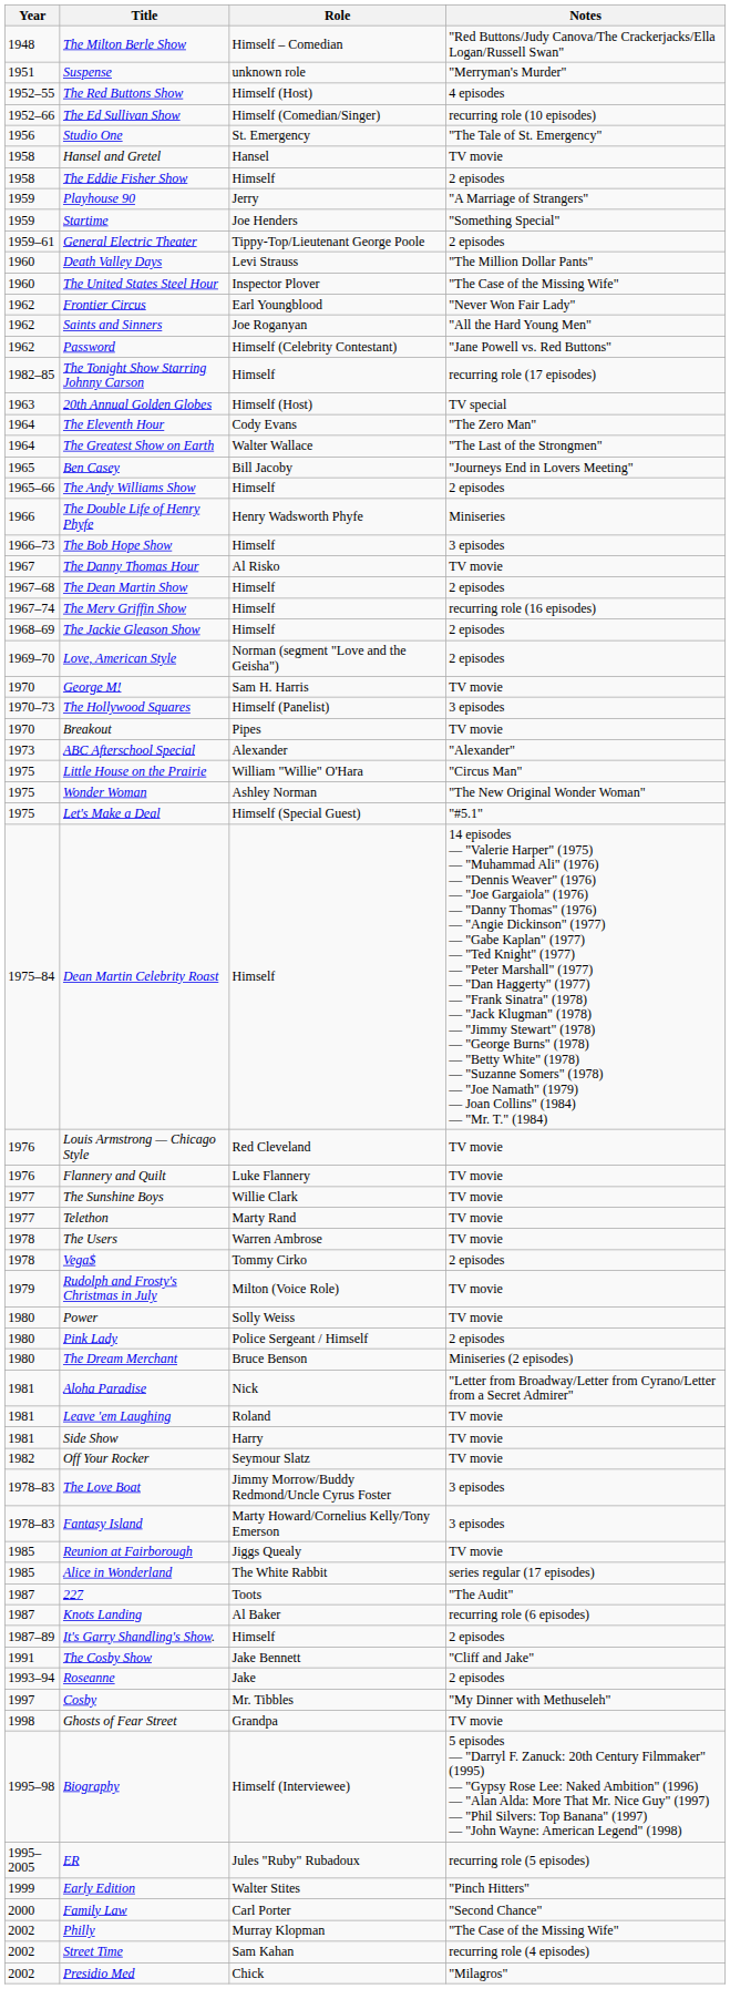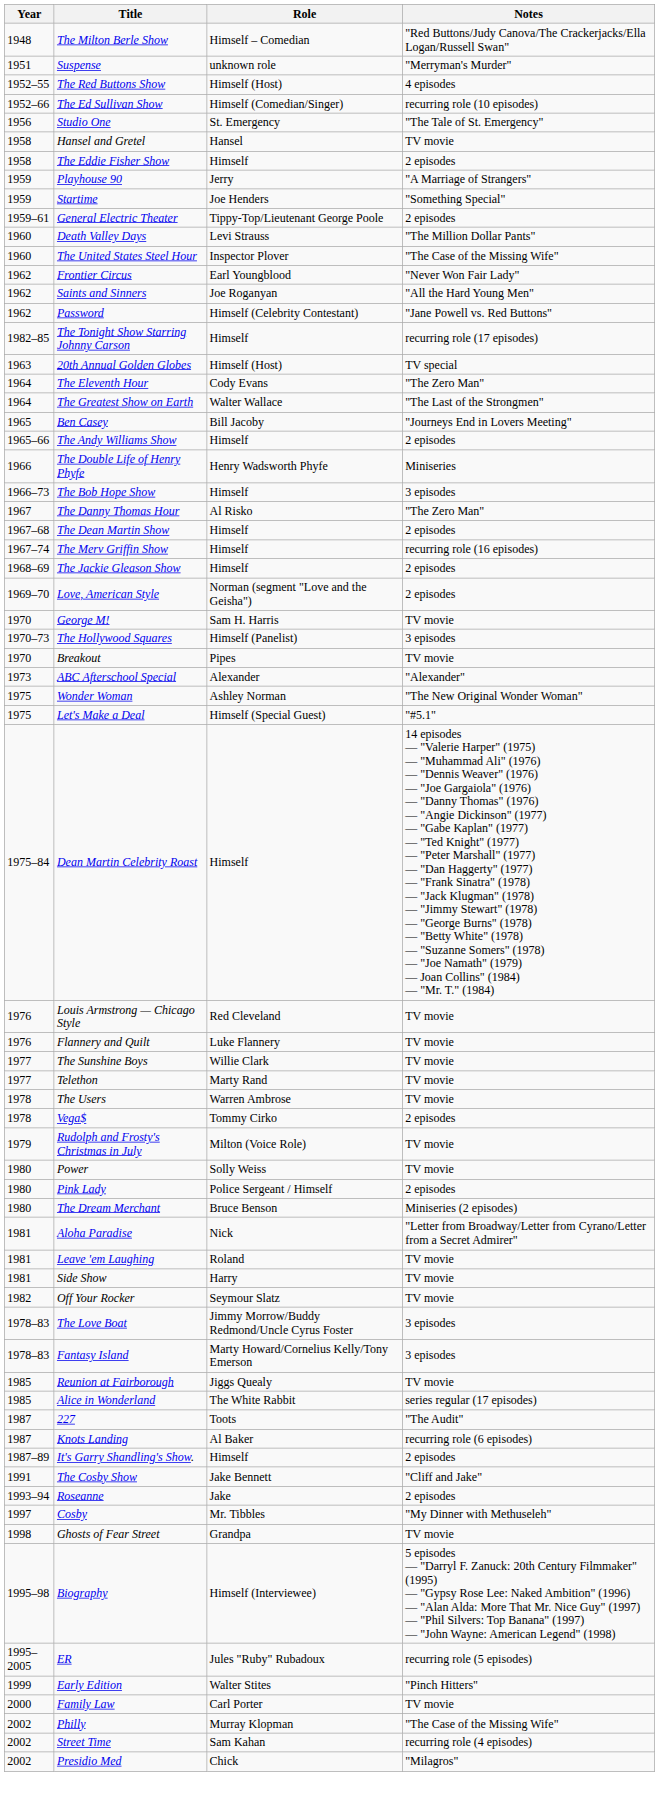 <table class="wikitable">
 <tr>
 <th>Year</th>
 <th>Title</th>
 <th>Role</th>
 <th>Notes</th>
 </tr>
 <tr>
 <td>1948</td>
 <td><em><a href='#'>The Milton Berle Show</a></em></td>
 <td>Himself – Comedian</td>
 <td>"Red Buttons/Judy Canova/The Crackerjacks/Ella Logan/Russell Swan"</td>
 </tr>
 <tr>
 <td>1951</td>
 <td><em><a href='#'>Suspense</a></em></td>
 <td>unknown role</td>
 <td>"Merryman's Murder"</td>
 </tr>
 <tr>
 <td>1952–55</td>
 <td><em><a href='#'>The Red Buttons Show</a></em></td>
 <td>Himself (Host)</td>
 <td>4 episodes</td>
 </tr>
 <tr>
 <td>1952–66</td>
 <td><em><a href='#'>The Ed Sullivan Show</a></em></td>
 <td>Himself (Comedian/Singer)</td>
 <td>recurring role (10 episodes)</td>
 </tr>
 <tr>
 <td>1956</td>
 <td><em><a href='#'>Studio One</a></em></td>
 <td>St. Emergency</td>
 <td>"The Tale of St. Emergency"</td>
 </tr>
 <tr>
 <td>1958</td>
 <td><em>Hansel and Gretel</em></td>
 <td>Hansel</td>
 <td>TV movie</td>
 </tr>
 <tr>
 <td>1958</td>
 <td><em><a href='#'>The Eddie Fisher Show</a></em></td>
 <td>Himself</td>
 <td>2 episodes</td>
 </tr>
 <tr>
 <td>1959</td>
 <td><em><a href='#'>Playhouse 90</a></em></td>
 <td>Jerry</td>
 <td>"A Marriage of Strangers"</td>
 </tr>
 <tr>
 <td>1959</td>
 <td><em><a href='#'>Startime</a></em></td>
 <td>Joe Henders</td>
 <td>"Something Special"</td>
 </tr>
 <tr>
 <td>1959–61</td>
 <td><em><a href='#'>General Electric Theater</a></em></td>
 <td>Tippy-Top/Lieutenant George Poole</td>
 <td>2 episodes</td>
 </tr>
 <tr>
 <td>1960</td>
 <td><em><a href='#'>Death Valley Days</a></em></td>
 <td>Levi Strauss</td>
 <td>"The Million Dollar Pants"</td>
 </tr>
 <tr>
 <td>1960</td>
 <td><em><a href='#'>The United States Steel Hour</a></em></td>
 <td>Inspector Plover</td>
 <td>"The Case of the Missing Wife"</td>
 </tr>
 <tr>
 <td>1962</td>
 <td><em><a href='#'>Frontier Circus</a></em></td>
 <td>Earl Youngblood</td>
 <td>"Never Won Fair Lady"</td>
 </tr>
 <tr>
 <td>1962</td>
 <td><em><a href='#'>Saints and Sinners</a></em></td>
 <td>Joe Roganyan</td>
 <td>"All the Hard Young Men"</td>
 </tr>
 <tr>
 <td>1962</td>
 <td><em><a href='#'>Password</a></em></td>
 <td>Himself (Celebrity Contestant)</td>
 <td>"Jane Powell vs. Red Buttons"</td>
 </tr>
 <tr>
 <td>1982–85</td>
 <td><em><a href='#'>The Tonight Show Starring Johnny Carson</a></em></td>
 <td>Himself</td>
 <td>recurring role (17 episodes)</td>
 </tr>
 <tr>
 <td>1963</td>
 <td><em><a href='#'>20th Annual Golden Globes</a></em></td>
 <td>Himself (Host)</td>
 <td>TV special</td>
 </tr>
 <tr>
 <td>1964</td>
 <td><em><a href='#'>The Eleventh Hour</a></em></td>
 <td>Cody Evans</td>
 <td>"The Zero Man"</td>
 </tr>
 <tr>
 <td>1964</td>
 <td><em><a href='#'>The Greatest Show on Earth</a></em></td>
 <td>Walter Wallace</td>
 <td>"The Last of the Strongmen"</td>
 </tr>
 <tr>
 <td>1965</td>
 <td><em><a href='#'>Ben Casey</a></em></td>
 <td>Bill Jacoby</td>
 <td>"Journeys End in Lovers Meeting"</td>
 </tr>
 <tr>
 <td>1965–66</td>
 <td><em><a href='#'>The Andy Williams Show</a></em></td>
 <td>Himself</td>
 <td>2 episodes</td>
 </tr>
 <tr>
 <td>1966</td>
 <td><em><a href='#'>The Double Life of Henry Phyfe</a></em></td>
 <td>Henry Wadsworth Phyfe</td>
 <td>Miniseries</td>
 </tr>
 <tr>
 <td>1966–73</td>
 <td><em><a href='#'>The Bob Hope Show</a></em></td>
 <td>Himself</td>
 <td>3 episodes</td>
 </tr>
 <tr>
 <td>1967</td>
 <td><em><a href='#'>The Danny Thomas Hour</a></em></td>
 <td>Al Risko</td>
-<td>TV movie</td>
+<td>"The Zero Man"</td>
 </tr>
 <tr>
 <td>1967–68</td>
 <td><em><a href='#'>The Dean Martin Show</a></em></td>
 <td>Himself</td>
 <td>2 episodes</td>
 </tr>
 <tr>
 <td>1967–74</td>
 <td><em><a href='#'>The Merv Griffin Show</a></em></td>
 <td>Himself</td>
 <td>recurring role (16 episodes)</td>
 </tr>
 <tr>
 <td>1968–69</td>
 <td><em><a href='#'>The Jackie Gleason Show</a></em></td>
 <td>Himself</td>
 <td>2 episodes</td>
 </tr>
 <tr>
 <td>1969–70</td>
 <td><em><a href='#'>Love, American Style</a></em></td>
 <td>Norman (segment "Love and the Geisha")</td>
 <td>2 episodes</td>
 </tr>
 <tr>
 <td>1970</td>
 <td><em><a href='#'>George M!</a></em></td>
 <td>Sam H. Harris</td>
 <td>TV movie</td>
 </tr>
 <tr>
 <td>1970–73</td>
 <td><em><a href='#'>The Hollywood Squares</a></em></td>
 <td>Himself (Panelist)</td>
 <td>3 episodes</td>
 </tr>
 <tr>
 <td>1970</td>
 <td><em>Breakout</em></td>
 <td>Pipes</td>
 <td>TV movie</td>
 </tr>
 <tr>
 <td>1973</td>
 <td><em><a href='#'>ABC Afterschool Special</a></em></td>
 <td>Alexander</td>
 <td>"Alexander"</td>
-</tr>
-<tr>
-<td>1975</td>
-<td><em><a href='#'>Little House on the Prairie</a></em></td>
-<td>William "Willie" O'Hara</td>
-<td>"Circus Man"</td>
 </tr>
 <tr>
 <td>1975</td>
 <td><em><a href='#'>Wonder Woman</a></em></td>
 <td>Ashley Norman</td>
 <td>"The New Original Wonder Woman"</td>
 </tr>
 <tr>
 <td>1975</td>
 <td><em><a href='#'>Let's Make a Deal</a></em></td>
 <td>Himself (Special Guest)</td>
 <td>"#5.1"</td>
 </tr>
 <tr>
 <td>1975–84</td>
 <td><em><a href='#'>Dean Martin Celebrity Roast</a></em></td>
 <td>Himself</td>
 <td>14 episodes<br>— "Valerie Harper" (1975)<br>— "Muhammad Ali" (1976)<br>— "Dennis Weaver" (1976)<br>— "Joe Gargaiola" (1976)<br>— "Danny Thomas" (1976)<br>— "Angie Dickinson" (1977)<br>— "Gabe Kaplan" (1977)<br>— "Ted Knight" (1977)<br>— "Peter Marshall" (1977)<br>— "Dan Haggerty" (1977)<br>— "Frank Sinatra" (1978)<br>— "Jack Klugman" (1978)<br>— "Jimmy Stewart" (1978)<br>— "George Burns" (1978)<br>— "Betty White" (1978)<br>— "Suzanne Somers" (1978)<br>— "Joe Namath" (1979)<br>— Joan Collins" (1984)<br>— "Mr. T." (1984)</td>
 </tr>
 <tr>
 <td>1976</td>
 <td><em>Louis Armstrong — Chicago Style</em></td>
 <td>Red Cleveland</td>
 <td>TV movie</td>
 </tr>
 <tr>
 <td>1976</td>
 <td><em>Flannery and Quilt</em></td>
 <td>Luke Flannery</td>
 <td>TV movie</td>
 </tr>
 <tr>
 <td>1977</td>
 <td><em>The Sunshine Boys</em></td>
 <td>Willie Clark</td>
 <td>TV movie</td>
 </tr>
 <tr>
 <td>1977</td>
 <td><em>Telethon</em></td>
 <td>Marty Rand</td>
 <td>TV movie</td>
 </tr>
 <tr>
 <td>1978</td>
 <td><em>The Users</em></td>
 <td>Warren Ambrose</td>
 <td>TV movie</td>
 </tr>
 <tr>
 <td>1978</td>
 <td><em><a href='#'>Vega$</a></em></td>
 <td>Tommy Cirko</td>
 <td>2 episodes</td>
 </tr>
 <tr>
 <td>1979</td>
 <td><em><a href='#'>Rudolph and Frosty's Christmas in July</a></em></td>
 <td>Milton (Voice Role)</td>
 <td>TV movie</td>
 </tr>
 <tr>
 <td>1980</td>
 <td><em>Power</em></td>
 <td>Solly Weiss</td>
 <td>TV movie</td>
 </tr>
 <tr>
 <td>1980</td>
 <td><em><a href='#'>Pink Lady</a></em></td>
 <td>Police Sergeant / Himself</td>
 <td>2 episodes</td>
 </tr>
 <tr>
 <td>1980</td>
 <td><em><a href='#'>The Dream Merchant</a></em></td>
 <td>Bruce Benson</td>
 <td>Miniseries (2 episodes)</td>
 </tr>
 <tr>
 <td>1981</td>
 <td><em><a href='#'>Aloha Paradise</a></em></td>
 <td>Nick</td>
 <td>"Letter from Broadway/Letter from Cyrano/Letter from a Secret Admirer"</td>
 </tr>
 <tr>
 <td>1981</td>
 <td><em><a href='#'>Leave 'em Laughing</a></em></td>
 <td>Roland</td>
 <td>TV movie</td>
 </tr>
 <tr>
 <td>1981</td>
 <td><em>Side Show</em></td>
 <td>Harry</td>
 <td>TV movie</td>
 </tr>
 <tr>
 <td>1982</td>
 <td><em>Off Your Rocker</em></td>
 <td>Seymour Slatz</td>
 <td>TV movie</td>
 </tr>
 <tr>
 <td>1978–83</td>
 <td><em><a href='#'>The Love Boat</a></em></td>
 <td>Jimmy Morrow/Buddy Redmond/Uncle Cyrus Foster</td>
 <td>3 episodes</td>
 </tr>
 <tr>
 <td>1978–83</td>
 <td><em><a href='#'>Fantasy Island</a></em></td>
 <td>Marty Howard/Cornelius Kelly/Tony Emerson</td>
 <td>3 episodes</td>
 </tr>
 <tr>
 <td>1985</td>
 <td><em><a href='#'>Reunion at Fairborough</a></em></td>
 <td>Jiggs Quealy</td>
 <td>TV movie</td>
 </tr>
 <tr>
 <td>1985</td>
 <td><em><a href='#'>Alice in Wonderland</a></em></td>
 <td>The White Rabbit</td>
 <td>series regular (17 episodes)</td>
 </tr>
 <tr>
 <td>1987</td>
 <td><em><a href='#'>227</a></em></td>
 <td>Toots</td>
 <td>"The Audit"</td>
 </tr>
 <tr>
 <td>1987</td>
 <td><em><a href='#'>Knots Landing</a></em></td>
 <td>Al Baker</td>
 <td>recurring role (6 episodes)</td>
 </tr>
 <tr>
 <td>1987–89</td>
 <td><em><a href='#'>It's Garry Shandling's Show</a>.</em></td>
 <td>Himself</td>
 <td>2 episodes</td>
 </tr>
 <tr>
 <td>1991</td>
 <td><em><a href='#'>The Cosby Show</a></em></td>
 <td>Jake Bennett</td>
 <td>"Cliff and Jake"</td>
 </tr>
 <tr>
 <td>1993–94</td>
 <td><em><a href='#'>Roseanne</a></em></td>
 <td>Jake</td>
 <td>2 episodes</td>
 </tr>
 <tr>
 <td>1997</td>
 <td><em><a href='#'>Cosby</a></em></td>
 <td>Mr. Tibbles</td>
 <td>"My Dinner with Methuseleh"</td>
 </tr>
 <tr>
 <td>1998</td>
 <td><em>Ghosts of Fear Street</em></td>
 <td>Grandpa</td>
 <td>TV movie</td>
 </tr>
 <tr>
 <td>1995–98</td>
 <td><em><a href='#'>Biography</a></em></td>
 <td>Himself (Interviewee)</td>
 <td>5 episodes<br>— "Darryl F. Zanuck: 20th Century Filmmaker" (1995)<br>— "Gypsy Rose Lee: Naked Ambition" (1996)<br>— "Alan Alda: More That Mr. Nice Guy" (1997)<br>— "Phil Silvers: Top Banana" (1997)<br>— "John Wayne: American Legend" (1998)</td>
 </tr>
 <tr>
 <td>1995–2005</td>
 <td><em><a href='#'>ER</a></em></td>
 <td>Jules "Ruby" Rubadoux</td>
 <td>recurring role (5 episodes)</td>
 </tr>
 <tr>
 <td>1999</td>
 <td><em><a href='#'>Early Edition</a></em></td>
 <td>Walter Stites</td>
 <td>"Pinch Hitters"</td>
 </tr>
 <tr>
 <td>2000</td>
 <td><em><a href='#'>Family Law</a></em></td>
 <td>Carl Porter</td>
-<td>"Second Chance"</td>
+<td>TV movie</td>
 </tr>
 <tr>
 <td>2002</td>
 <td><em><a href='#'>Philly</a></em></td>
 <td>Murray Klopman</td>
 <td>"The Case of the Missing Wife"</td>
 </tr>
 <tr>
 <td>2002</td>
 <td><em><a href='#'>Street Time</a></em></td>
 <td>Sam Kahan</td>
 <td>recurring role (4 episodes)</td>
 </tr>
 <tr>
 <td>2002</td>
 <td><em><a href='#'>Presidio Med</a></em></td>
 <td>Chick</td>
 <td>"Milagros"</td>
 </tr>
 </table>
